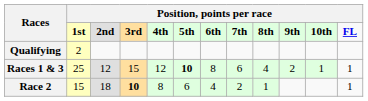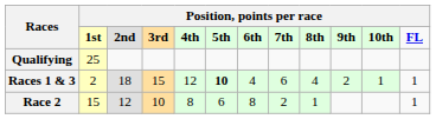 <table class="wikitable" style="font-size: 85%; text-align:center">
 <tr>
 <th rowspan=2>Races</th>
 <th colspan=11>Position, points per race</th>
 </tr>
 <tr>
 <td style="background:#FFFFBF"> <strong>1st</strong> </td>
 <td style="background:#DFDFDF"> <strong>2nd</strong> </td>
 <td style="background:#FFDF9F"> <strong>3rd</strong> </td>
 <td style="background:#DFFFDF"> <strong>4th</strong> </td>
 <td style="background:#DFFFDF"> <strong>5th</strong> </td>
 <td style="background:#DFFFDF"> <strong>6th</strong> </td>
 <td style="background:#DFFFDF"> <strong>7th</strong> </td>
 <td style="background:#DFFFDF"> <strong>8th</strong> </td>
 <td style="background:#DFFFDF"> <strong>9th</strong> </td>
 <td style="background:#DFFFDF"> <strong>10th</strong> </td>
 <td> <strong><a href='#'>FL</a></strong> </td>
 </tr>
 <tr>
 <th>Qualifying</th>
-<td style="background:#FFFFBF">2</td>
+<td style="background:#FFFFBF">25</td>
 <td></td>
 <td></td>
 <td></td>
 <td></td>
 <td></td>
 <td></td>
 <td></td>
 <td></td>
 <td></td>
 <td></td>
 </tr>
 <tr>
 <th>Races 1 & 3</th>
-<td style="background:#FFFFBF">25</td>
-<td style="background:#DFDFDF">12</td>
+<td style="background:#FFFFBF">2</td>
+<td style="background:#DFDFDF">18</td>
 <td style="background:#FFDF9F">15</td>
 <td style="background:#DFFFDF">12</td>
 <td style="background:#DFFFDF"><strong>10</strong></td>
-<td style="background:#DFFFDF">8</td>
+<td style="background:#DFFFDF">4</td>
 <td style="background:#DFFFDF">6</td>
 <td style="background:#DFFFDF">4</td>
 <td style="background:#DFFFDF">2</td>
 <td style="background:#DFFFDF">1</td>
 <td>1</td>
 </tr>
 <tr>
 <th>Race 2</th>
 <td style="background:#FFFFBF">15</td>
-<td style="background:#DFDFDF">18</td>
-<td style="background:#FFDF9F"><strong>10</strong></td>
+<td style="background:#DFDFDF">12</td>
+<td style="background:#FFDF9F">10</td>
 <td style="background:#DFFFDF">8</td>
 <td style="background:#DFFFDF">6</td>
-<td style="background:#DFFFDF">4</td>
+<td style="background:#DFFFDF">8</td>
 <td style="background:#DFFFDF">2</td>
 <td style="background:#DFFFDF">1</td>
 <td></td>
 <td></td>
 <td>1</td>
 </tr>
 </table>
